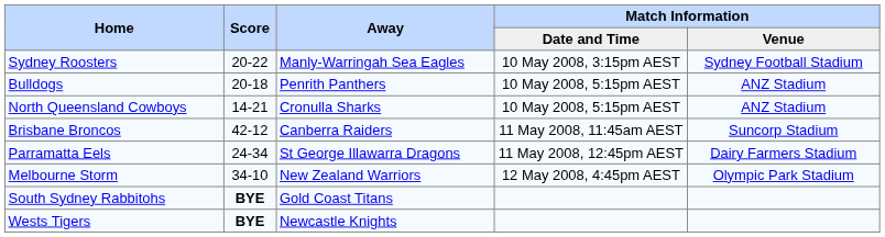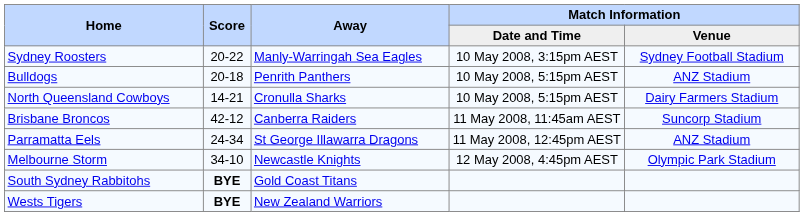 <table border=1 style="border-collapse:collapse; font-size:90%;" cellpadding=3 cellspacing=0 width=100%>
 <tr bgcolor=#C1D8FF>
 <th rowspan=2 width=25%>Home</th>
 <th rowspan=2 width=6%>Score</th>
 <th rowspan=2 width=25%>Away</th>
 <th colspan=6>Match Information</th>
 </tr>
 <tr bgcolor=#EFEFEF>
 <th width=22%>Date and Time</th>
 <th width=22%>Venue</th>
 </tr>
 <tr align=center bgcolor=#F5FAFF>
 <td align=left> <a href='#'>Sydney Roosters</a></td>
 <td>20-22</td>
 <td align=left> <a href='#'>Manly-Warringah Sea Eagles</a></td>
 <td>10 May 2008, 3:15pm AEST</td>
 <td><a href='#'>Sydney Football Stadium</a></td>
 </tr>
 <tr align=center bgcolor=#F5FAFF>
 <td align=left> <a href='#'>Bulldogs</a></td>
 <td>20-18</td>
 <td align=left> <a href='#'>Penrith Panthers</a></td>
 <td>10 May 2008, 5:15pm AEST</td>
 <td><a href='#'>ANZ Stadium</a></td>
 </tr>
 <tr align=center bgcolor=#F5FAFF>
 <td align=left> <a href='#'>North Queensland Cowboys</a></td>
 <td>14-21</td>
 <td align=left> <a href='#'>Cronulla Sharks</a></td>
 <td>10 May 2008, 5:15pm AEST</td>
-<td><a href='#'>ANZ Stadium</a></td>
+<td><a href='#'>Dairy Farmers Stadium</a></td>
 </tr>
 <tr align=center bgcolor=#F5FAFF>
 <td align=left> <a href='#'>Brisbane Broncos</a></td>
 <td>42-12</td>
 <td align=left> <a href='#'>Canberra Raiders</a></td>
 <td>11 May 2008, 11:45am AEST</td>
 <td><a href='#'>Suncorp Stadium</a></td>
 </tr>
 <tr align=center bgcolor=#F5FAFF>
 <td align=left> <a href='#'>Parramatta Eels</a></td>
 <td>24-34</td>
 <td align=left> <a href='#'>St George Illawarra Dragons</a></td>
 <td>11 May 2008, 12:45pm AEST</td>
-<td><a href='#'>Dairy Farmers Stadium</a></td>
+<td><a href='#'>ANZ Stadium</a></td>
 </tr>
 <tr align=center bgcolor=#F5FAFF>
 <td align=left> <a href='#'>Melbourne Storm</a></td>
 <td>34-10</td>
-<td align=left> <a href='#'>New Zealand Warriors</a></td>
+<td align=left> <a href='#'>Newcastle Knights</a></td>
 <td>12 May 2008, 4:45pm AEST</td>
 <td><a href='#'>Olympic Park Stadium</a></td>
 </tr>
 <tr align=center bgcolor=#F5FAFF>
 <td align=left> <a href='#'>South Sydney Rabbitohs</a></td>
 <td><strong>BYE</strong></td>
 <td align=left> <a href='#'>Gold Coast Titans</a></td>
 <td></td>
 <td></td>
 </tr>
 <tr align=center bgcolor=#F5FAFF>
 <td align=left> <a href='#'>Wests Tigers</a></td>
 <td><strong>BYE</strong></td>
-<td align=left> <a href='#'>Newcastle Knights</a></td>
+<td align=left> <a href='#'>New Zealand Warriors</a></td>
 <td></td>
 <td></td>
 </tr>
 </table>
